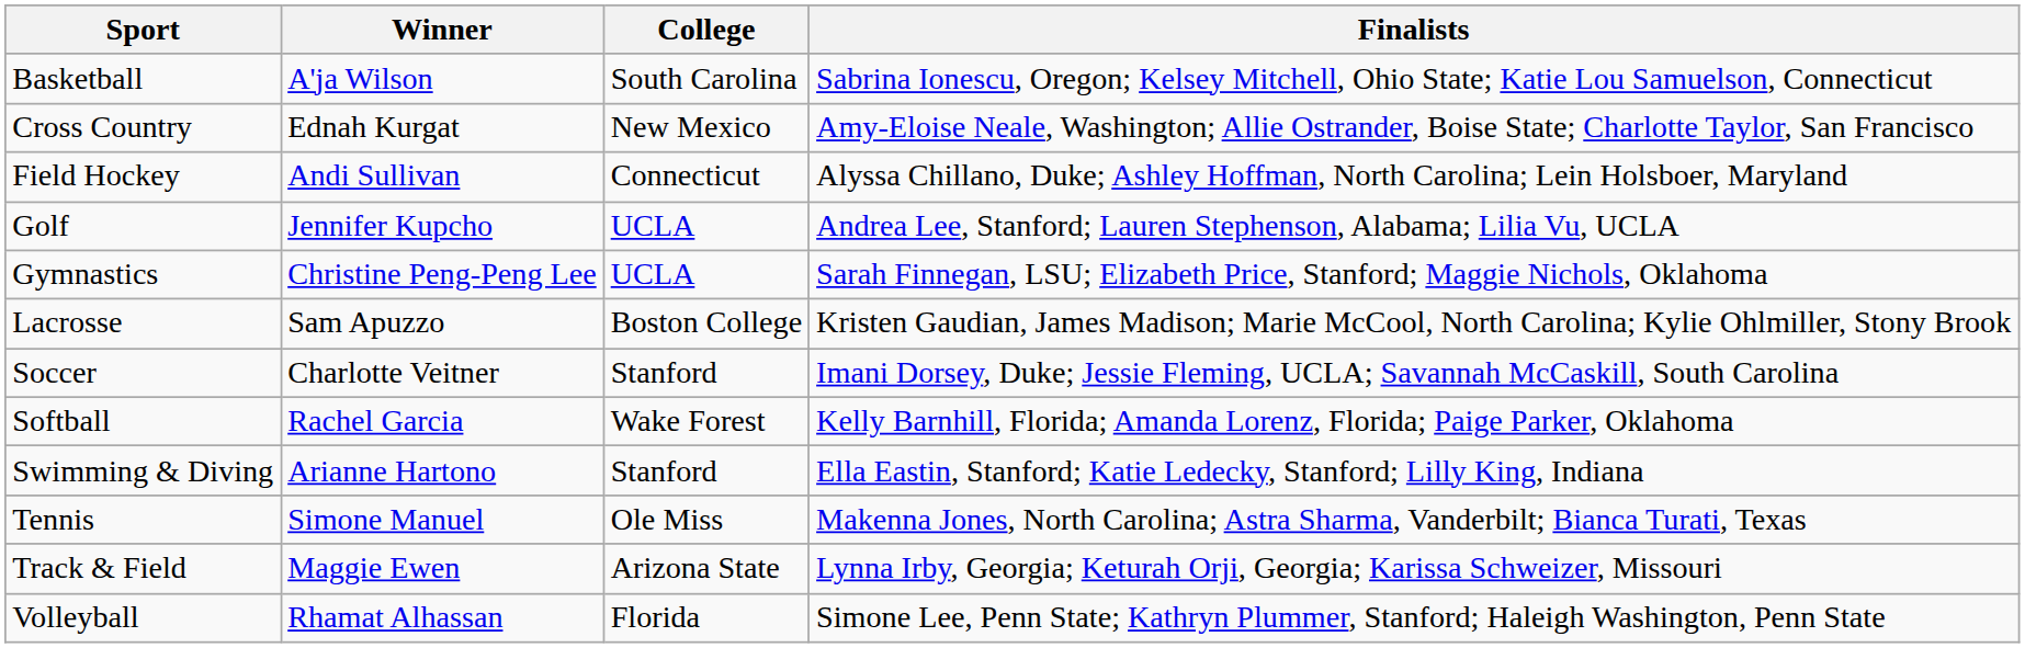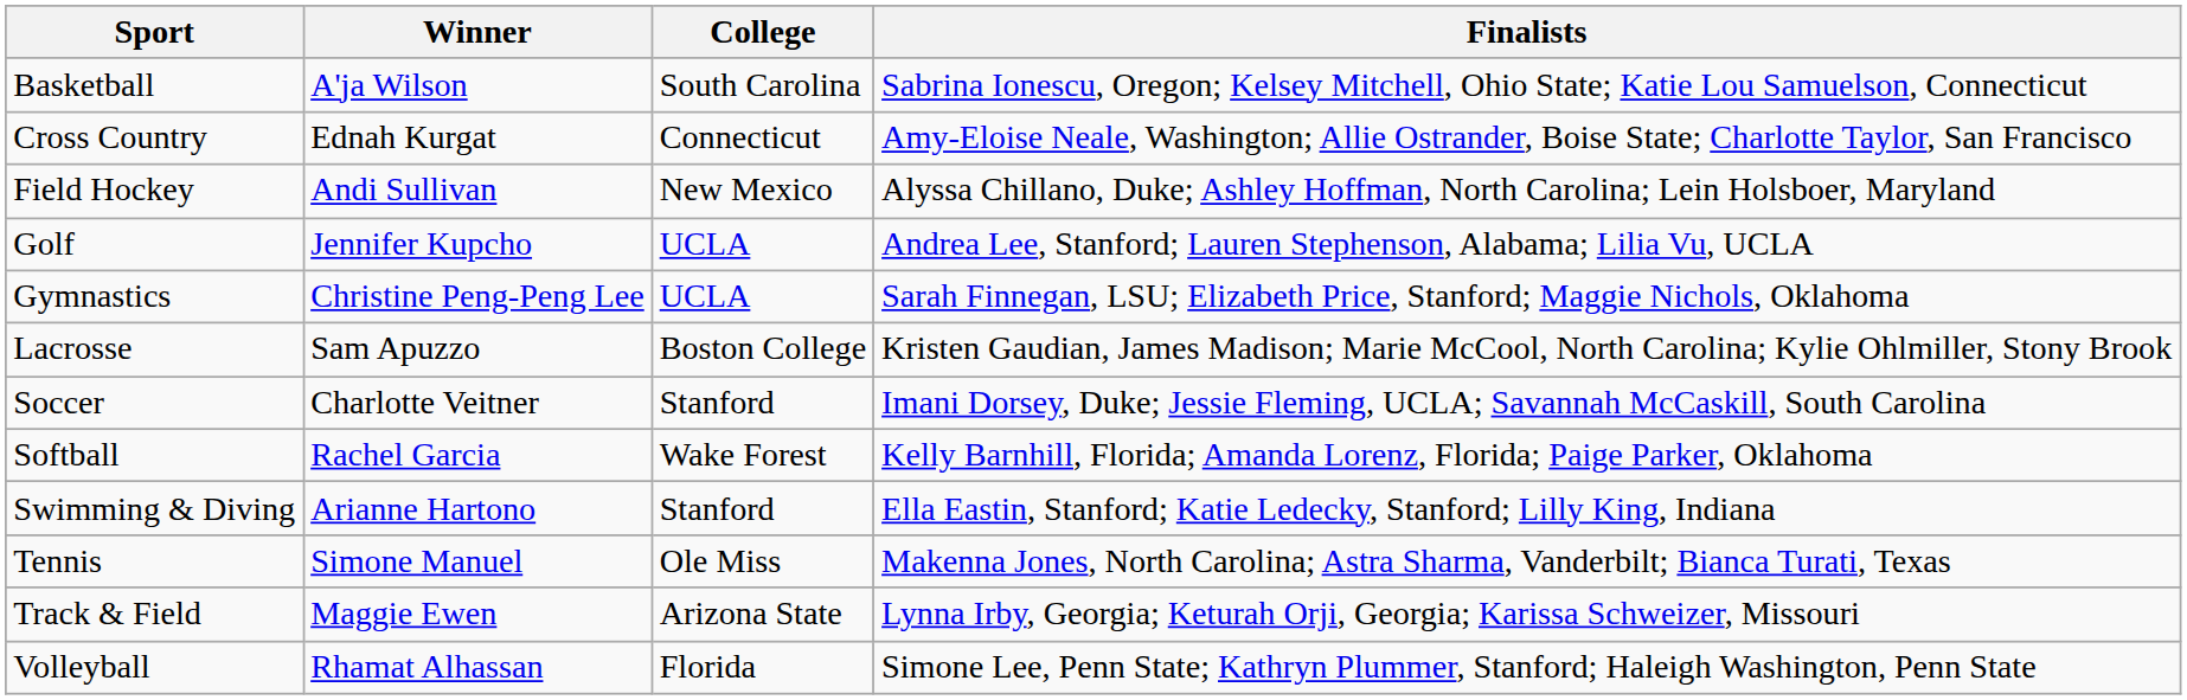 <table class="wikitable">
 <tr>
 <th>Sport</th>
 <th>Winner</th>
 <th>College</th>
 <th>Finalists</th>
 </tr>
 <tr>
 <td>Basketball</td>
 <td><a href='#'>A'ja Wilson</a></td>
 <td>South Carolina</td>
 <td><a href='#'>Sabrina Ionescu</a>, Oregon; <a href='#'>Kelsey Mitchell</a>, Ohio State; <a href='#'>Katie Lou Samuelson</a>, Connecticut</td>
 </tr>
 <tr>
 <td>Cross Country</td>
 <td>Ednah Kurgat</td>
-<td>New Mexico</td>
+<td>Connecticut</td>
 <td><a href='#'>Amy-Eloise Neale</a>, Washington; <a href='#'>Allie Ostrander</a>, Boise State; <a href='#'>Charlotte Taylor</a>, San Francisco</td>
 </tr>
 <tr>
 <td>Field Hockey</td>
 <td><a href='#'>Andi Sullivan</a></td>
-<td>Connecticut</td>
+<td>New Mexico</td>
 <td>Alyssa Chillano, Duke; <a href='#'>Ashley Hoffman</a>, North Carolina; Lein Holsboer, Maryland</td>
 </tr>
 <tr>
 <td>Golf</td>
 <td><a href='#'>Jennifer Kupcho</a></td>
 <td><a href='#'>UCLA</a></td>
 <td><a href='#'>Andrea Lee</a>, Stanford; <a href='#'>Lauren Stephenson</a>, Alabama; <a href='#'>Lilia Vu</a>, UCLA</td>
 </tr>
 <tr>
 <td>Gymnastics</td>
 <td><a href='#'>Christine Peng-Peng Lee</a></td>
 <td><a href='#'>UCLA</a></td>
 <td><a href='#'>Sarah Finnegan</a>, LSU; <a href='#'>Elizabeth Price</a>, Stanford; <a href='#'>Maggie Nichols</a>, Oklahoma</td>
 </tr>
 <tr>
 <td>Lacrosse</td>
 <td>Sam Apuzzo</td>
 <td>Boston College</td>
 <td>Kristen Gaudian, James Madison; Marie McCool, North Carolina; Kylie Ohlmiller, Stony Brook</td>
 </tr>
 <tr>
 <td>Soccer</td>
 <td>Charlotte Veitner</td>
 <td>Stanford</td>
 <td><a href='#'>Imani Dorsey</a>, Duke; <a href='#'>Jessie Fleming</a>, UCLA; <a href='#'>Savannah McCaskill</a>, South Carolina</td>
 </tr>
 <tr>
 <td>Softball</td>
 <td><a href='#'>Rachel Garcia</a></td>
 <td>Wake Forest</td>
 <td><a href='#'>Kelly Barnhill</a>, Florida; <a href='#'>Amanda Lorenz</a>, Florida; <a href='#'>Paige Parker</a>, Oklahoma</td>
 </tr>
 <tr>
 <td>Swimming & Diving</td>
 <td><a href='#'>Arianne Hartono</a></td>
 <td>Stanford</td>
 <td><a href='#'>Ella Eastin</a>, Stanford; <a href='#'>Katie Ledecky</a>, Stanford; <a href='#'>Lilly King</a>, Indiana</td>
 </tr>
 <tr>
 <td>Tennis</td>
 <td><a href='#'>Simone Manuel</a></td>
 <td>Ole Miss</td>
 <td><a href='#'>Makenna Jones</a>, North Carolina; <a href='#'>Astra Sharma</a>, Vanderbilt; <a href='#'>Bianca Turati</a>, Texas</td>
 </tr>
 <tr>
 <td>Track & Field</td>
 <td><a href='#'>Maggie Ewen</a></td>
 <td>Arizona State</td>
 <td><a href='#'>Lynna Irby</a>, Georgia; <a href='#'>Keturah Orji</a>, Georgia; <a href='#'>Karissa Schweizer</a>, Missouri</td>
 </tr>
 <tr>
 <td>Volleyball</td>
 <td><a href='#'>Rhamat Alhassan</a></td>
 <td>Florida</td>
 <td>Simone Lee, Penn State; <a href='#'>Kathryn Plummer</a>, Stanford; Haleigh Washington, Penn State</td>
 </tr>
 </table>
